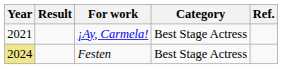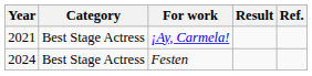 <table class="wikitable sortable">
 <tr>
 <th>Year</th>
+<th>Category</th>
+<th>For work</th>
 <th>Result</th>
-<th>For work</th>
-<th>Category</th>
 <th>Ref.</th>
 </tr>
 <tr>
 <td>2021</td>
+<td>Best Stage Actress</td>
+<td><em><a href='#'>¡Ay, Carmela!</a></em></td>
 <td></td>
-<td><em><a href='#'>¡Ay, Carmela!</a></em></td>
-<td>Best Stage Actress</td>
 <td></td>
 </tr>
 <tr>
-<td style="background: khaki;">2024</td>
+<td>2024</td>
+<td>Best Stage Actress</td>
+<td><em>Festen</em></td>
 <td></td>
-<td><em>Festen</em></td>
-<td>Best Stage Actress</td>
 <td></td>
 </tr>
 </table>
